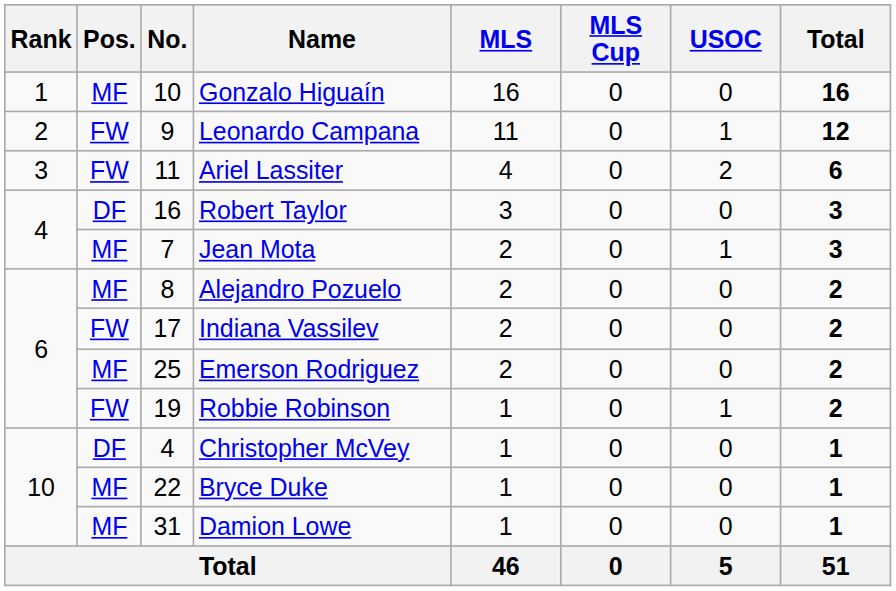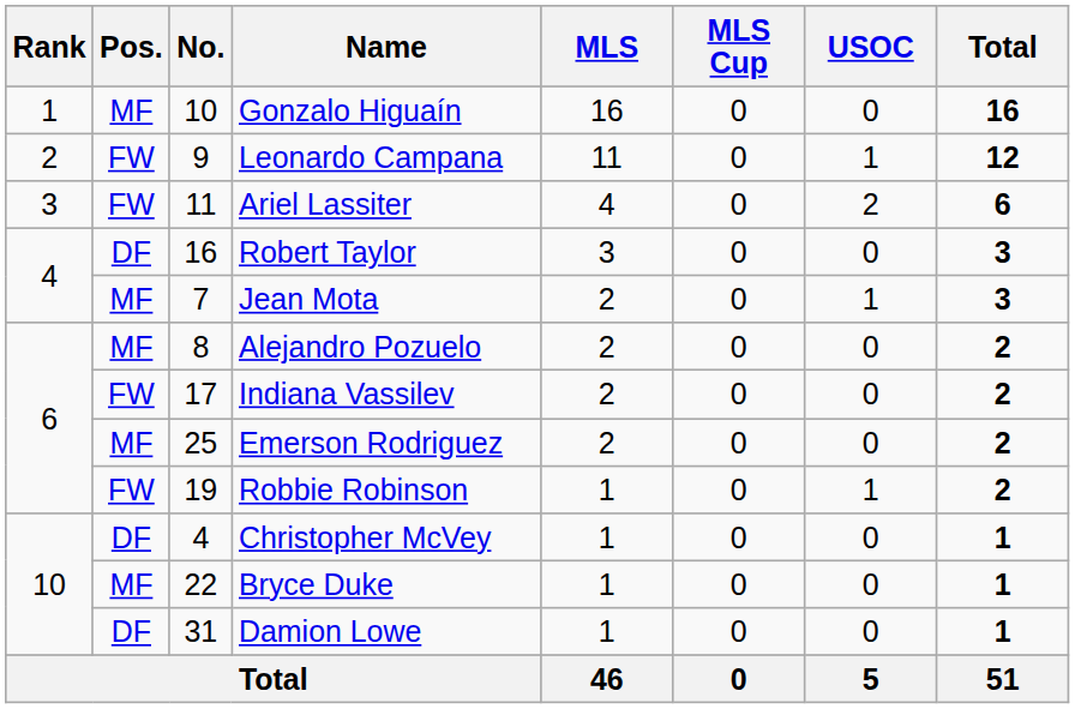 <table class="wikitable sortable nowrap" style="font-size: 95%; text-align: center;">
 <tr>
 <th>Rank</th>
 <th>Pos.</th>
 <th>No.</th>
 <th width=150>Name</th>
 <th width=60><a href='#'>MLS</a></th>
 <th width=60><a href='#'>MLS Cup</a></th>
 <th width=60><a href='#'>USOC</a></th>
 <th width=60>Total</th>
 </tr>
 <tr>
 <td>1</td>
 <td><a href='#'>MF</a></td>
 <td>10</td>
 <td align="left"> <a href='#'>Gonzalo Higuaín</a></td>
 <td>16</td>
 <td>0</td>
 <td>0</td>
 <td><strong>16</strong></td>
 </tr>
 <tr>
 <td>2</td>
 <td><a href='#'>FW</a></td>
 <td>9</td>
 <td align="left"> <a href='#'>Leonardo Campana</a></td>
 <td>11</td>
 <td>0</td>
 <td>1</td>
 <td><strong>12</strong></td>
 </tr>
 <tr>
 <td>3</td>
 <td><a href='#'>FW</a></td>
 <td>11</td>
 <td align="left"> <a href='#'>Ariel Lassiter</a></td>
 <td>4</td>
 <td>0</td>
 <td>2</td>
 <td><strong>6</strong></td>
 </tr>
 <tr>
 <td rowspan="2">4</td>
 <td><a href='#'>DF</a></td>
 <td>16</td>
 <td align="left"> <a href='#'>Robert Taylor</a></td>
 <td>3</td>
 <td>0</td>
 <td>0</td>
 <td><strong>3</strong></td>
 </tr>
 <tr>
 <td><a href='#'>MF</a></td>
 <td>7</td>
 <td align="left"> <a href='#'>Jean Mota</a></td>
 <td>2</td>
 <td>0</td>
 <td>1</td>
 <td><strong>3</strong></td>
 </tr>
 <tr>
 <td rowspan="4">6</td>
 <td><a href='#'>MF</a></td>
 <td>8</td>
 <td align="left"> <a href='#'>Alejandro Pozuelo</a></td>
 <td>2</td>
 <td>0</td>
 <td>0</td>
 <td><strong>2</strong></td>
 </tr>
 <tr>
 <td><a href='#'>FW</a></td>
 <td>17</td>
 <td align="left"> <a href='#'>Indiana Vassilev</a></td>
 <td>2</td>
 <td>0</td>
 <td>0</td>
 <td><strong>2</strong></td>
 </tr>
 <tr>
 <td><a href='#'>MF</a></td>
 <td>25</td>
 <td align="left"> <a href='#'>Emerson Rodriguez</a></td>
 <td>2</td>
 <td>0</td>
 <td>0</td>
 <td><strong>2</strong></td>
 </tr>
 <tr>
 <td><a href='#'>FW</a></td>
 <td>19</td>
 <td align="left"> <a href='#'>Robbie Robinson</a></td>
 <td>1</td>
 <td>0</td>
 <td>1</td>
 <td><strong>2</strong></td>
 </tr>
 <tr>
 <td rowspan="3">10</td>
 <td><a href='#'>DF</a></td>
 <td>4</td>
 <td align="left"> <a href='#'>Christopher McVey</a></td>
 <td>1</td>
 <td>0</td>
 <td>0</td>
 <td><strong>1</strong></td>
 </tr>
 <tr>
 <td><a href='#'>MF</a></td>
 <td>22</td>
 <td align="left"> <a href='#'>Bryce Duke</a></td>
 <td>1</td>
 <td>0</td>
 <td>0</td>
 <td><strong>1</strong></td>
 </tr>
 <tr>
-<td><a href='#'>MF</a></td>
+<td><a href='#'>DF</a></td>
 <td>31</td>
 <td align="left"> <a href='#'>Damion Lowe</a></td>
 <td>1</td>
 <td>0</td>
 <td>0</td>
 <td><strong>1</strong></td>
 </tr>
 <tr>
 <th colspan="4">Total</th>
 <th>46</th>
 <th>0</th>
 <th>5</th>
 <th>51</th>
 </tr>
 </table>
